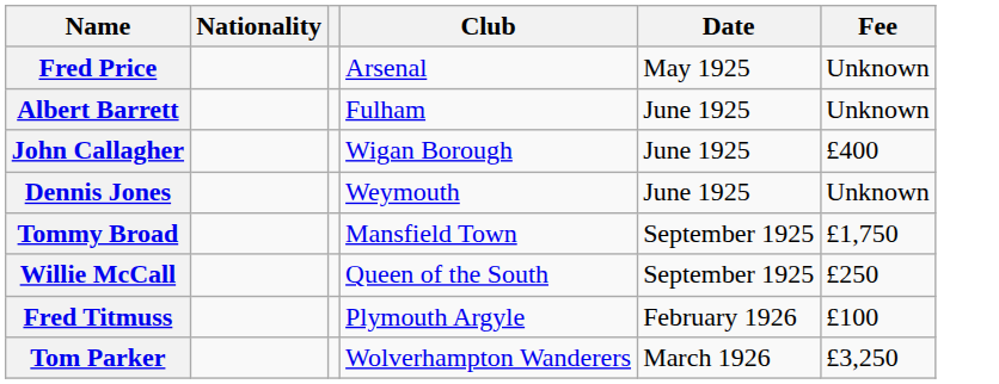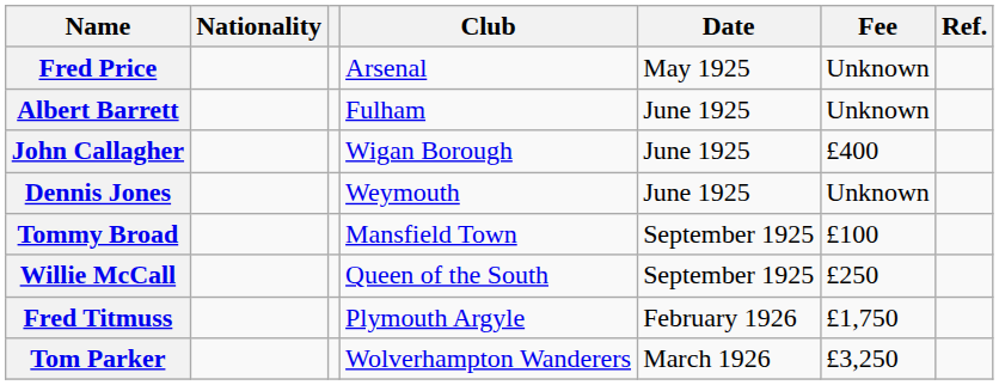 <table class="wikitable plainrowheaders">
 <tr>
 <th scope="col">Name</th>
 <th scope="col">Nationality</th>
 <th scope="col"></th>
 <th scope="col">Club</th>
 <th scope="col">Date</th>
 <th scope="col">Fee</th>
+<th scope="col">Ref.</th>
 </tr>
 <tr>
 <th scope="row"><a href='#'>Fred Price</a></th>
 <td></td>
 <td align="center"></td>
 <td> <a href='#'>Arsenal</a></td>
 <td>May 1925</td>
 <td>Unknown</td>
+<td align="center"></td>
 </tr>
 <tr>
 <th scope="row"><a href='#'>Albert Barrett</a></th>
 <td></td>
 <td align="center"></td>
 <td> <a href='#'>Fulham</a></td>
 <td>June 1925</td>
 <td>Unknown</td>
+<td align="center"></td>
 </tr>
 <tr>
 <th scope="row"><a href='#'>John Callagher</a></th>
 <td></td>
 <td align="center"></td>
 <td> <a href='#'>Wigan Borough</a></td>
 <td>June 1925</td>
 <td>£400</td>
+<td align="center"></td>
 </tr>
 <tr>
 <th scope="row"><a href='#'>Dennis Jones</a></th>
 <td></td>
 <td align="center"></td>
 <td> <a href='#'>Weymouth</a></td>
 <td>June 1925</td>
 <td>Unknown</td>
+<td align="center"></td>
 </tr>
 <tr>
 <th scope="row"><a href='#'>Tommy Broad</a></th>
 <td></td>
 <td align="center"></td>
 <td> <a href='#'>Mansfield Town</a></td>
 <td>September 1925</td>
-<td>£1,750</td>
+<td>£100</td>
+<td align="center"></td>
 </tr>
 <tr>
 <th scope="row"><a href='#'>Willie McCall</a></th>
 <td></td>
 <td align="center"></td>
 <td> <a href='#'>Queen of the South</a></td>
 <td>September 1925</td>
 <td>£250</td>
+<td align="center"></td>
 </tr>
 <tr>
 <th scope="row"><a href='#'>Fred Titmuss</a></th>
 <td></td>
 <td align="center"></td>
 <td> <a href='#'>Plymouth Argyle</a></td>
 <td>February 1926</td>
-<td>£100</td>
+<td>£1,750</td>
+<td align="center"></td>
 </tr>
 <tr>
 <th scope="row"><a href='#'>Tom Parker</a></th>
 <td></td>
 <td align="center"></td>
 <td> <a href='#'>Wolverhampton Wanderers</a></td>
 <td>March 1926</td>
 <td>£3,250</td>
+<td align="center"></td>
 </tr>
 </table>
